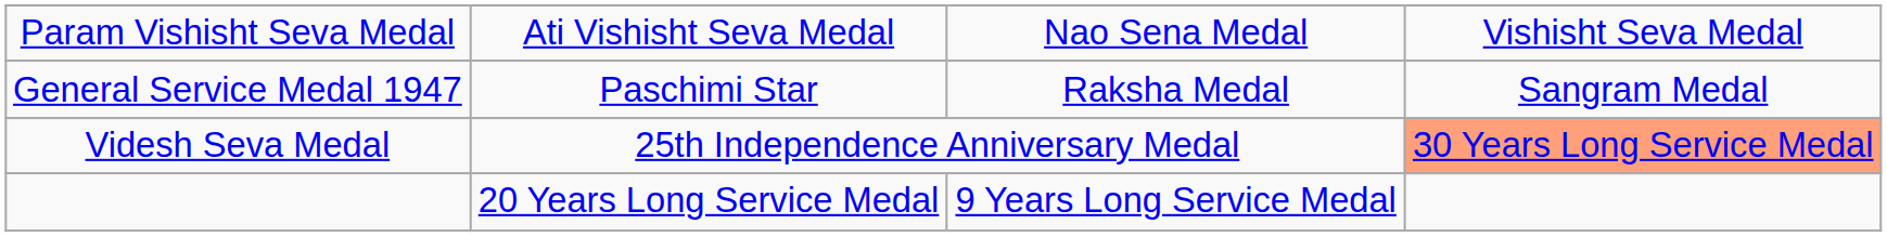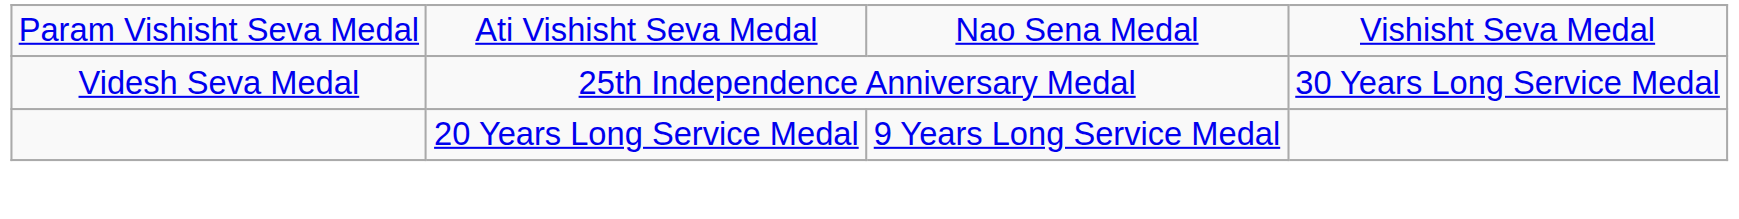 <table class="wikitable" style="margin:1em auto; text-align:center;">
 <tr>
 <td><a href='#'>Param Vishisht Seva Medal</a></td>
 <td><a href='#'>Ati Vishisht Seva Medal</a></td>
 <td><a href='#'>Nao Sena Medal</a></td>
 <td><a href='#'>Vishisht Seva Medal</a></td>
 </tr>
 <tr>
-<td><a href='#'>General Service Medal 1947</a></td>
-<td><a href='#'>Paschimi Star</a></td>
-<td><a href='#'>Raksha Medal</a></td>
-<td><a href='#'>Sangram Medal</a></td>
-</tr>
-<tr>
 <td><a href='#'>Videsh Seva Medal</a></td>
 <td colspan=2><a href='#'>25th Independence Anniversary Medal</a></td>
-<td style="background: lightsalmon;"><a href='#'>30 Years Long Service Medal</a></td>
+<td><a href='#'>30 Years Long Service Medal</a></td>
 </tr>
 <tr>
 <td></td>
 <td><a href='#'>20 Years Long Service Medal</a></td>
 <td><a href='#'>9 Years Long Service Medal</a></td>
 <td></td>
 </tr>
 </table>
